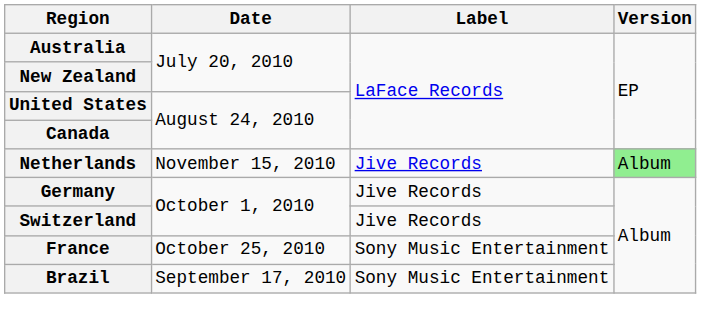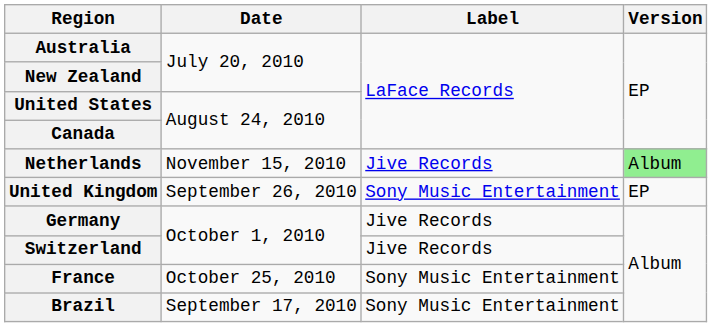 <table class="wikitable plainrowheaders">
 <tr>
 <th scope="col">Region</th>
 <th scope="col">Date</th>
 <th scope="col">Label</th>
 <th scope="col">Version</th>
 </tr>
 <tr>
 <th scope="row">Australia</th>
 <td rowspan="2">July 20, 2010</td>
 <td rowspan="4"><a href='#'>LaFace Records</a></td>
 <td rowspan="4">EP</td>
 </tr>
 <tr>
 <th scope="row">New Zealand</th>
 </tr>
 <tr>
 <th scope="row">United States</th>
 <td rowspan="2">August 24, 2010</td>
 </tr>
 <tr>
 <th scope="row">Canada</th>
 </tr>
 <tr>
 <th scope="row">Netherlands</th>
 <td>November 15, 2010</td>
 <td><a href='#'>Jive Records</a></td>
 <td style="background: lightgreen;">Album</td>
 </tr>
 <tr>
+<th scope="row">United Kingdom</th>
+<td>September 26, 2010</td>
+<td><a href='#'>Sony Music Entertainment</a></td>
+<td>EP</td>
+</tr>
+<tr>
 <th scope="row">Germany</th>
 <td rowspan="2">October 1, 2010</td>
 <td>Jive Records</td>
 <td rowspan="4">Album</td>
 </tr>
 <tr>
 <th scope="row">Switzerland</th>
 <td>Jive Records</td>
 </tr>
 <tr>
 <th scope="row">France</th>
 <td>October 25, 2010</td>
 <td>Sony Music Entertainment</td>
 </tr>
 <tr>
 <th scope="row">Brazil</th>
 <td>September 17, 2010</td>
 <td>Sony Music Entertainment</td>
 </tr>
 </table>
